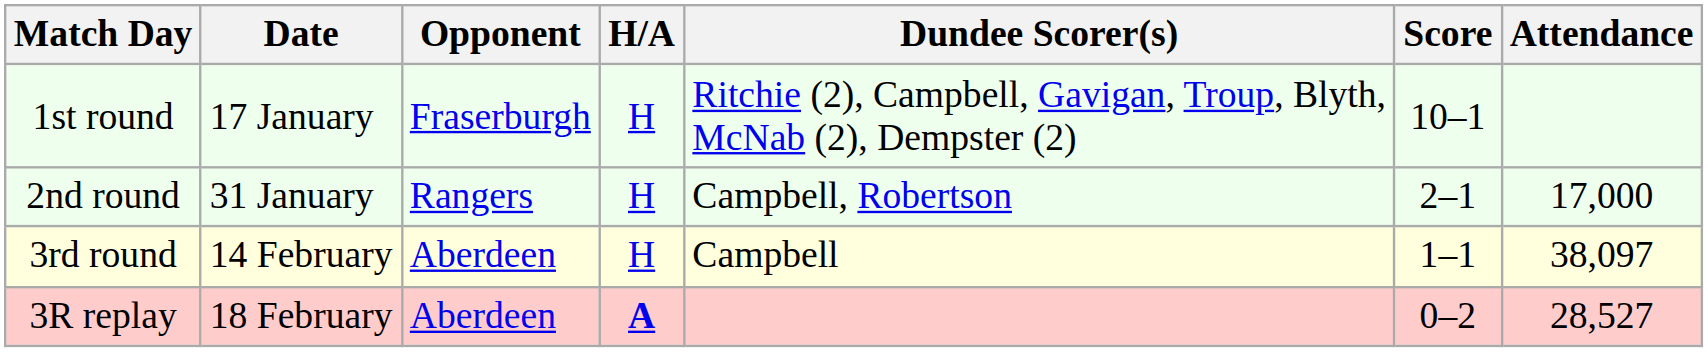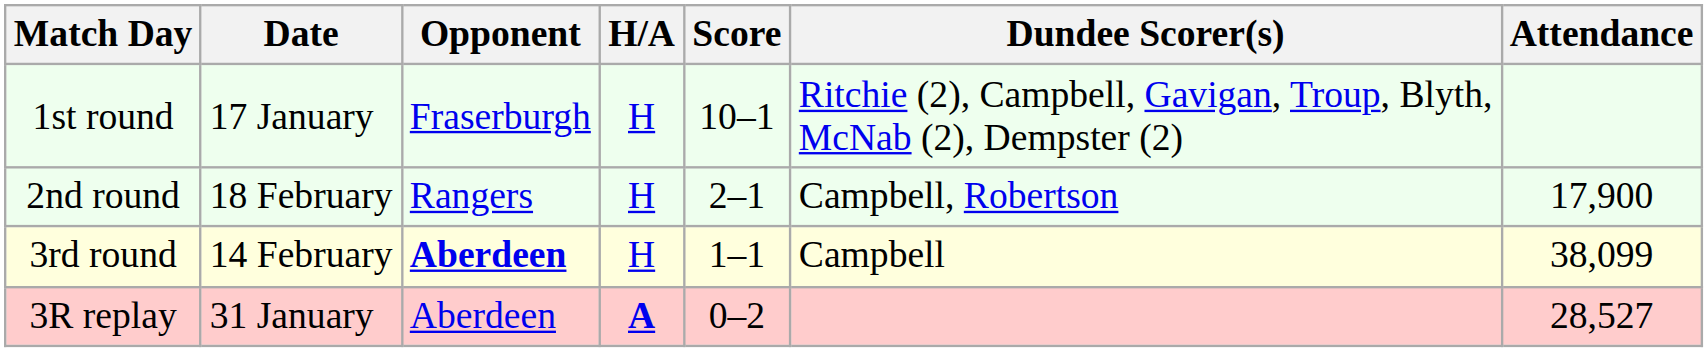 <table class="wikitable" style="text-align:center">
 <tr>
 <th>Match Day</th>
 <th>Date</th>
 <th>Opponent</th>
 <th>H/A</th>
+<th>Score</th>
 <th>Dundee Scorer(s)</th>
-<th>Score</th>
 <th>Attendance</th>
 </tr>
 <tr bgcolor="#EEFFEE">
 <td>1st round</td>
 <td align="left">17 January</td>
 <td align="left"><a href='#'>Fraserburgh</a></td>
 <td><a href='#'>H</a></td>
+<td>10–1</td>
 <td align="left"><a href='#'>Ritchie</a> (2), Campbell, <a href='#'>Gavigan</a>, <a href='#'>Troup</a>, Blyth,<br><a href='#'>McNab</a> (2), Dempster (2)</td>
-<td>10–1</td>
 <td></td>
 </tr>
 <tr bgcolor="#EEFFEE">
 <td>2nd round</td>
-<td align="left">31 January</td>
+<td align="left">18 February</td>
 <td align="left"><a href='#'>Rangers</a></td>
 <td><a href='#'>H</a></td>
+<td>2–1</td>
 <td align="left">Campbell, <a href='#'>Robertson</a></td>
-<td>2–1</td>
-<td>17,000</td>
+<td>17,900</td>
 </tr>
 <tr bgcolor="#FFFFDD">
 <td>3rd round</td>
 <td align="left">14 February</td>
-<td align="left"><a href='#'>Aberdeen</a></td>
+<td align="left"><strong><a href='#'>Aberdeen</a></strong></td>
 <td><a href='#'>H</a></td>
+<td>1–1</td>
 <td align="left">Campbell</td>
-<td>1–1</td>
-<td>38,097</td>
+<td>38,099</td>
 </tr>
 <tr bgcolor="#FFCCCC">
 <td>3R replay</td>
-<td align="left">18 February</td>
+<td align="left">31 January</td>
 <td align="left"><a href='#'>Aberdeen</a></td>
 <td><strong><a href='#'>A</a></strong></td>
+<td>0–2</td>
 <td align="left"></td>
-<td>0–2</td>
 <td>28,527</td>
 </tr>
 </table>
